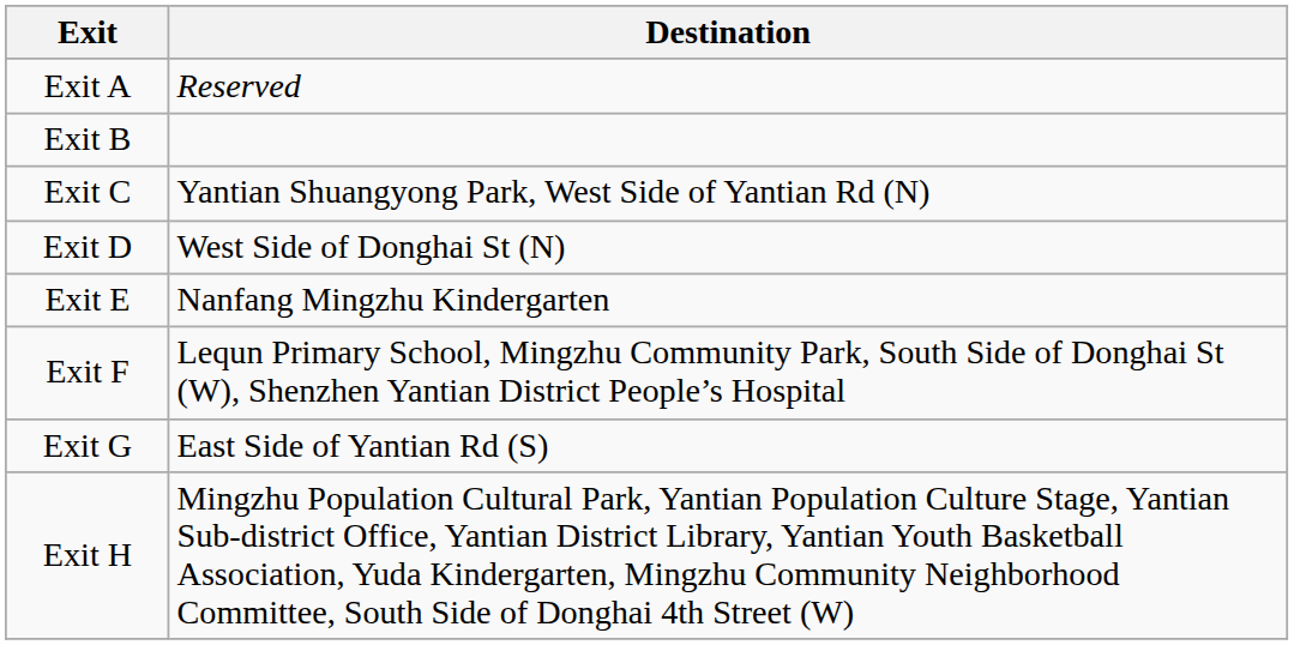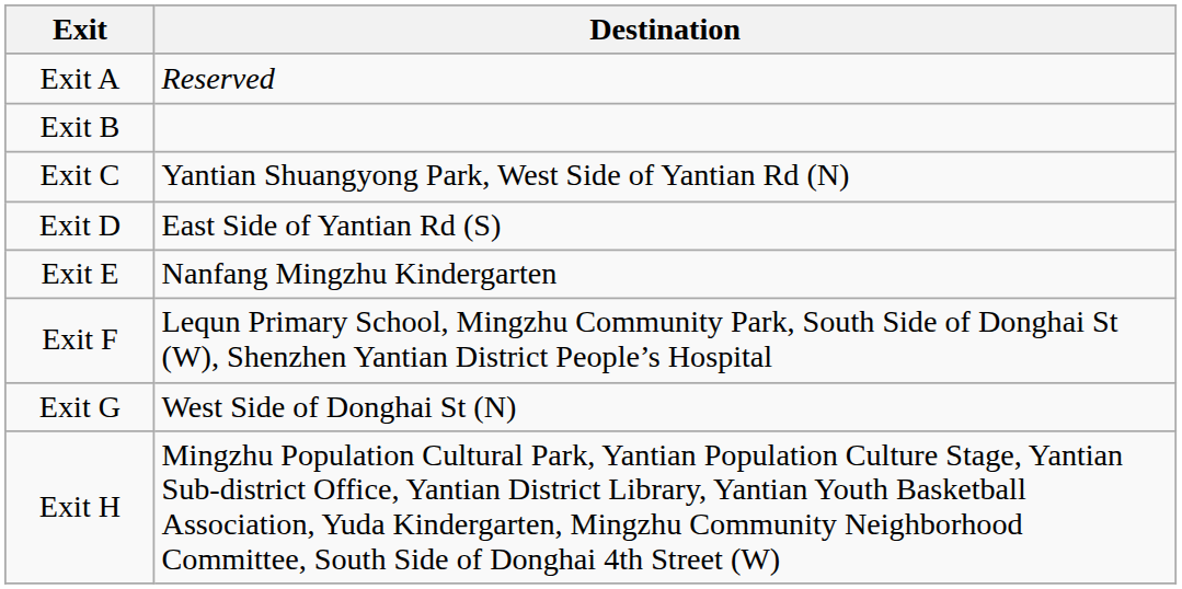 <table class="wikitable">
 <tr>
 <th style="width:70px">Exit</th>
 <th>Destination</th>
 </tr>
 <tr>
 <td align="center">Exit A</td>
 <td><em>Reserved</em></td>
 </tr>
 <tr>
 <td align="center">Exit B</td>
 <td></td>
 </tr>
 <tr>
 <td align="center">Exit C</td>
 <td>Yantian Shuangyong Park, West Side of Yantian Rd (N)</td>
 </tr>
 <tr>
 <td align="center">Exit D</td>
-<td>West Side of Donghai St (N)</td>
+<td>East Side of Yantian Rd (S)</td>
 </tr>
 <tr>
 <td align="center">Exit E</td>
 <td>Nanfang Mingzhu Kindergarten</td>
 </tr>
 <tr>
 <td align="center">Exit F</td>
 <td>Lequn Primary School, Mingzhu Community Park, South Side of Donghai St (W), Shenzhen Yantian District People’s Hospital</td>
 </tr>
 <tr>
 <td align="center">Exit G</td>
-<td>East Side of Yantian Rd (S)</td>
+<td>West Side of Donghai St (N)</td>
 </tr>
 <tr>
 <td align="center">Exit H</td>
 <td>Mingzhu Population Cultural Park, Yantian Population Culture Stage, Yantian Sub-district Office, Yantian District Library, Yantian Youth Basketball Association, Yuda Kindergarten, Mingzhu Community Neighborhood Committee, South Side of Donghai 4th Street (W)</td>
 </tr>
 </table>
